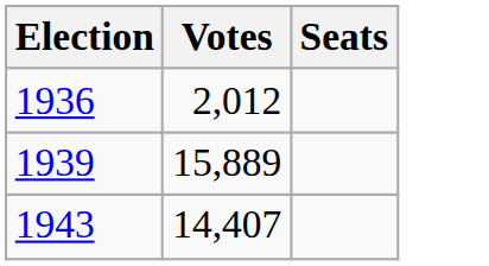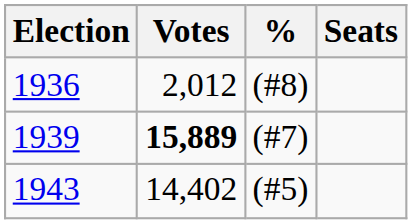 <table class="wikitable sortable">
 <tr>
 <th>Election</th>
 <th>Votes</th>
+<th>%</th>
 <th>Seats</th>
 </tr>
 <tr>
 <td><a href='#'>1936</a></td>
 <td align=right>2,012</td>
+<td align=right>(#8)</td>
 <td align=left></td>
 </tr>
 <tr>
 <td><a href='#'>1939</a></td>
-<td align=right>15,889</td>
+<td align=right><strong>15,889</strong></td>
+<td align=right>(#7)</td>
 <td align=left></td>
 </tr>
 <tr>
 <td><a href='#'>1943</a></td>
-<td align=right>14,407</td>
+<td align=right>14,402</td>
+<td align=right>(#5)</td>
 <td align=left></td>
 </tr>
 </table>
